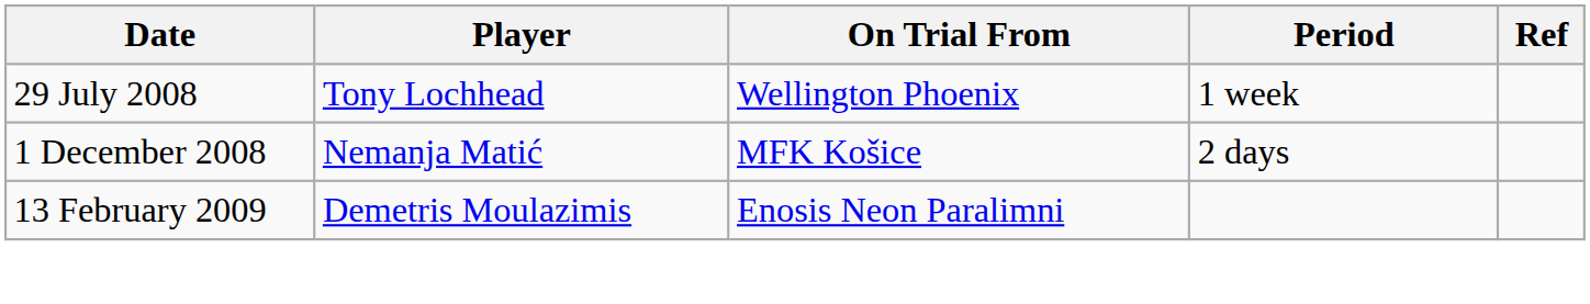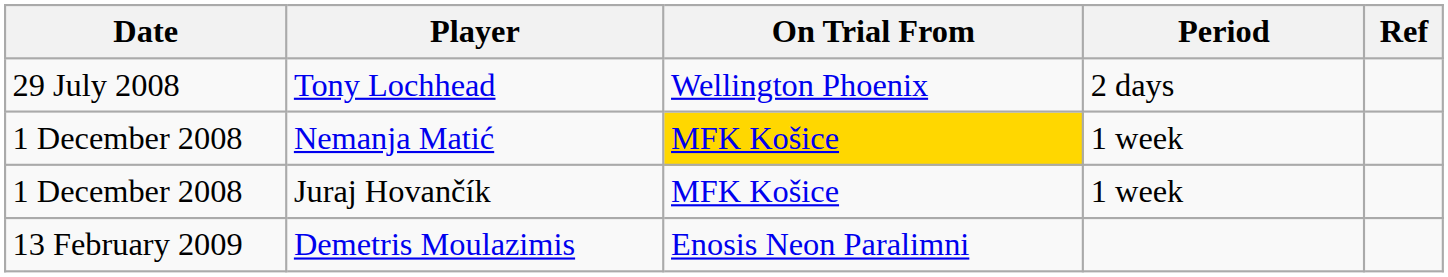 <table class="wikitable" style="font-size:95%;">
 <tr>
 <th width=125px>Date</th>
 <th width=170px>Player</th>
 <th width=190px>On Trial From</th>
 <th width=125px>Period</th>
 <th width=30px>Ref</th>
 </tr>
 <tr>
 <td>29 July 2008</td>
 <td> <a href='#'>Tony Lochhead</a></td>
 <td><a href='#'>Wellington Phoenix</a></td>
+<td>2 days</td>
+<td></td>
+</tr>
+<tr>
+<td>1 December 2008</td>
+<td> <a href='#'>Nemanja Matić</a></td>
+<td style="background: gold;"><a href='#'>MFK Košice</a></td>
 <td>1 week</td>
 <td></td>
 </tr>
 <tr>
 <td>1 December 2008</td>
-<td> <a href='#'>Nemanja Matić</a></td>
+<td> Juraj Hovančík</td>
 <td><a href='#'>MFK Košice</a></td>
-<td>2 days</td>
+<td>1 week</td>
 <td></td>
 </tr>
 <tr>
 <td>13 February 2009</td>
 <td> <a href='#'>Demetris Moulazimis</a></td>
 <td><a href='#'>Enosis Neon Paralimni</a></td>
 <td></td>
 <td></td>
 </tr>
 </table>
